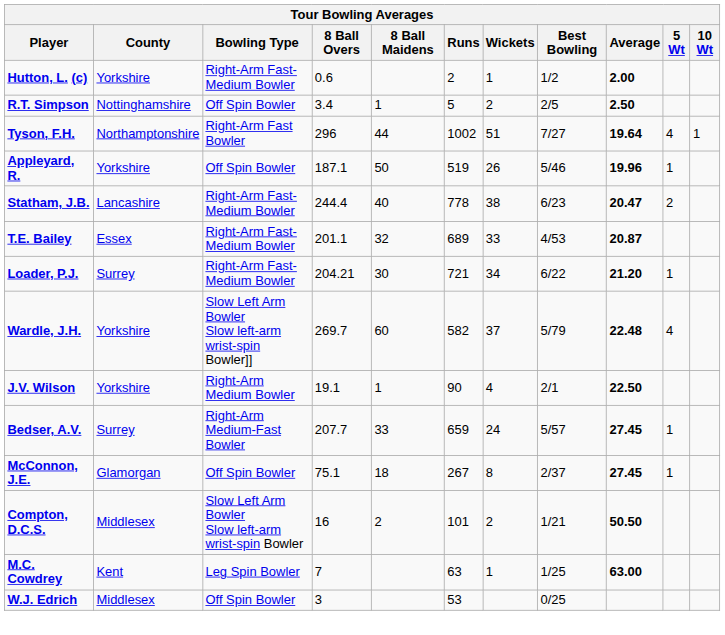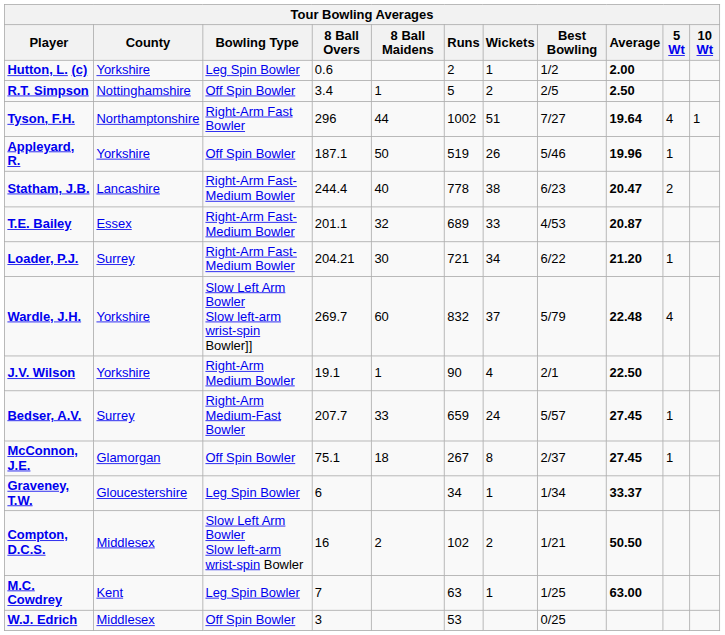 <table class="wikitable" style="width:100%;">
 <tr>
 <th colspan=11>Tour Bowling Averages</th>
 </tr>
 <tr>
 <th>Player</th>
 <th>County</th>
 <th>Bowling Type</th>
 <th>8 Ball Overs</th>
 <th>8 Ball Maidens</th>
 <th>Runs</th>
 <th>Wickets</th>
 <th>Best Bowling</th>
 <th>Average</th>
 <th>5 <a href='#'>Wt</a></th>
 <th>10 <a href='#'>Wt</a></th>
 </tr>
 <tr align=left>
 <td><strong><a href='#'>Hutton, L.</a> <a href='#'>(c)</a></strong></td>
 <td><a href='#'>Yorkshire</a></td>
-<td><a href='#'>Right-Arm Fast-Medium Bowler</a></td>
+<td><a href='#'>Leg Spin Bowler</a></td>
 <td>0.6</td>
 <td></td>
 <td>2</td>
 <td>1</td>
 <td>1/2</td>
 <td><strong>2.00</strong></td>
 <td></td>
 <td></td>
 </tr>
 <tr align=left>
 <td><strong><a href='#'>R.T. Simpson</a></strong></td>
 <td><a href='#'>Nottinghamshire</a></td>
 <td><a href='#'>Off Spin Bowler</a></td>
 <td>3.4</td>
 <td>1</td>
 <td>5</td>
 <td>2</td>
 <td>2/5</td>
 <td><strong>2.50</strong></td>
 <td></td>
 <td></td>
 </tr>
 <tr align=left>
 <td><strong><a href='#'>Tyson, F.H.</a></strong></td>
 <td><a href='#'>Northamptonshire</a></td>
 <td><a href='#'>Right-Arm Fast Bowler</a></td>
 <td>296</td>
 <td>44</td>
 <td>1002</td>
 <td>51</td>
 <td>7/27</td>
 <td><strong>19.64</strong></td>
 <td>4</td>
 <td>1</td>
 </tr>
 <tr align=left>
 <td><strong><a href='#'>Appleyard, R.</a></strong></td>
 <td><a href='#'>Yorkshire</a></td>
 <td><a href='#'>Off Spin Bowler</a></td>
 <td>187.1</td>
 <td>50</td>
 <td>519</td>
 <td>26</td>
 <td>5/46</td>
 <td><strong>19.96</strong></td>
 <td>1</td>
 <td></td>
 </tr>
 <tr align=left>
 <td><strong><a href='#'>Statham, J.B.</a></strong></td>
 <td><a href='#'>Lancashire</a></td>
 <td><a href='#'>Right-Arm Fast-Medium Bowler</a></td>
 <td>244.4</td>
 <td>40</td>
 <td>778</td>
 <td>38</td>
 <td>6/23</td>
 <td><strong>20.47</strong></td>
 <td>2</td>
 <td></td>
 </tr>
 <tr align=left>
 <td><strong><a href='#'>T.E. Bailey</a></strong></td>
 <td><a href='#'>Essex</a></td>
 <td><a href='#'>Right-Arm Fast-Medium Bowler</a></td>
 <td>201.1</td>
 <td>32</td>
 <td>689</td>
 <td>33</td>
 <td>4/53</td>
 <td><strong>20.87</strong></td>
 <td></td>
 <td></td>
 </tr>
 <tr align=left>
 <td><strong><a href='#'>Loader, P.J.</a></strong></td>
 <td><a href='#'>Surrey</a></td>
 <td><a href='#'>Right-Arm Fast-Medium Bowler</a></td>
 <td>204.21</td>
 <td>30</td>
 <td>721</td>
 <td>34</td>
 <td>6/22</td>
 <td><strong>21.20</strong></td>
 <td>1</td>
 <td></td>
 </tr>
 <tr align=left>
 <td><strong><a href='#'>Wardle, J.H.</a></strong></td>
 <td><a href='#'>Yorkshire</a></td>
 <td><a href='#'>Slow Left Arm Bowler</a><br> <a href='#'>Slow left-arm wrist-spin</a> Bowler]]</td>
 <td>269.7</td>
 <td>60</td>
-<td>582</td>
+<td>832</td>
 <td>37</td>
 <td>5/79</td>
 <td><strong>22.48</strong></td>
 <td>4</td>
 <td></td>
 </tr>
 <tr align=left>
 <td><strong><a href='#'>J.V. Wilson</a></strong></td>
 <td><a href='#'>Yorkshire</a></td>
 <td><a href='#'>Right-Arm Medium Bowler</a></td>
 <td>19.1</td>
 <td>1</td>
 <td>90</td>
 <td>4</td>
 <td>2/1</td>
 <td><strong>22.50</strong></td>
 <td></td>
 <td></td>
 </tr>
 <tr align=left>
 <td><strong><a href='#'>Bedser, A.V.</a></strong></td>
 <td><a href='#'>Surrey</a></td>
 <td><a href='#'>Right-Arm Medium-Fast Bowler</a></td>
 <td>207.7</td>
 <td>33</td>
 <td>659</td>
 <td>24</td>
 <td>5/57</td>
 <td><strong>27.45</strong></td>
 <td>1</td>
 <td></td>
 </tr>
 <tr align=left>
 <td><strong><a href='#'>McConnon, J.E.</a></strong></td>
 <td><a href='#'>Glamorgan</a></td>
 <td><a href='#'>Off Spin Bowler</a></td>
 <td>75.1</td>
 <td>18</td>
 <td>267</td>
 <td>8</td>
 <td>2/37</td>
 <td><strong>27.45</strong></td>
 <td>1</td>
 <td></td>
 </tr>
 <tr align=left>
+<td><strong><a href='#'>Graveney, T.W.</a></strong></td>
+<td><a href='#'>Gloucestershire</a></td>
+<td><a href='#'>Leg Spin Bowler</a></td>
+<td>6</td>
+<td></td>
+<td>34</td>
+<td>1</td>
+<td>1/34</td>
+<td><strong>33.37</strong></td>
+<td></td>
+<td></td>
+</tr>
+<tr align=left>
 <td><strong><a href='#'>Compton, D.C.S.</a></strong></td>
 <td><a href='#'>Middlesex</a></td>
 <td><a href='#'>Slow Left Arm Bowler</a> <br> <a href='#'>Slow left-arm wrist-spin</a> Bowler</td>
 <td>16</td>
 <td>2</td>
-<td>101</td>
+<td>102</td>
 <td>2</td>
 <td>1/21</td>
 <td><strong>50.50</strong></td>
 <td></td>
 <td></td>
 </tr>
 <tr align=left>
 <td><strong><a href='#'>M.C. Cowdrey</a></strong></td>
 <td><a href='#'>Kent</a></td>
 <td><a href='#'>Leg Spin Bowler</a></td>
 <td>7</td>
 <td></td>
 <td>63</td>
 <td>1</td>
 <td>1/25</td>
 <td><strong>63.00</strong></td>
 <td></td>
 <td></td>
 </tr>
 <tr align=left>
 <td><strong><a href='#'>W.J. Edrich</a></strong></td>
 <td><a href='#'>Middlesex</a></td>
 <td><a href='#'>Off Spin Bowler</a></td>
 <td>3</td>
 <td></td>
 <td>53</td>
 <td></td>
 <td>0/25</td>
 <td></td>
 <td></td>
 <td></td>
 </tr>
 </table>
